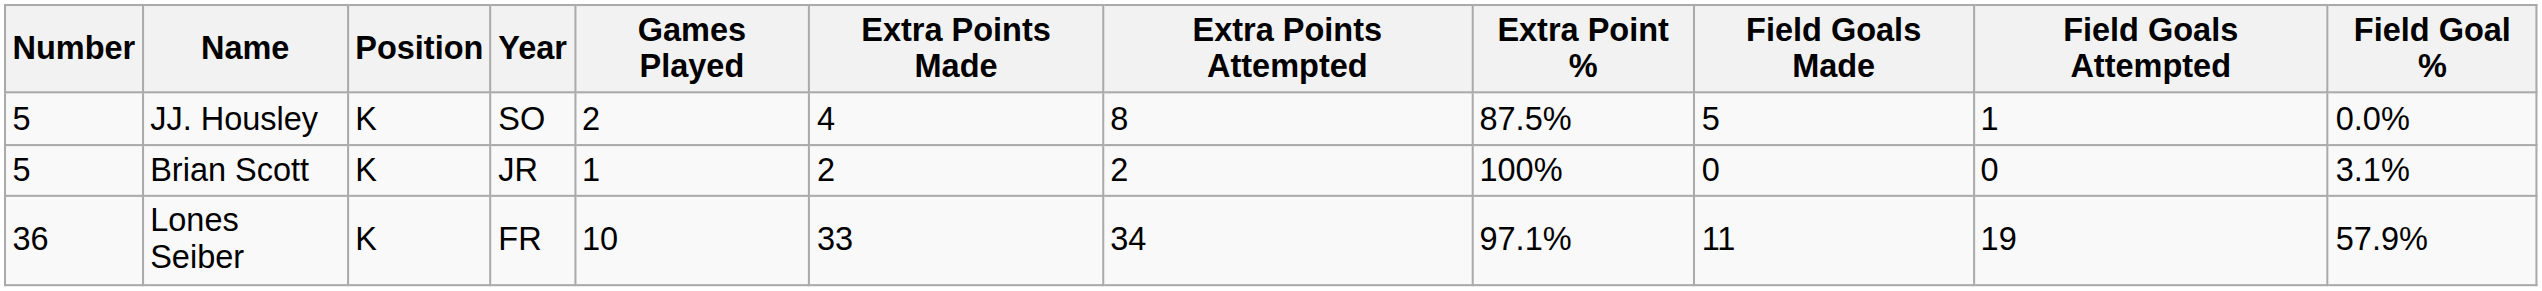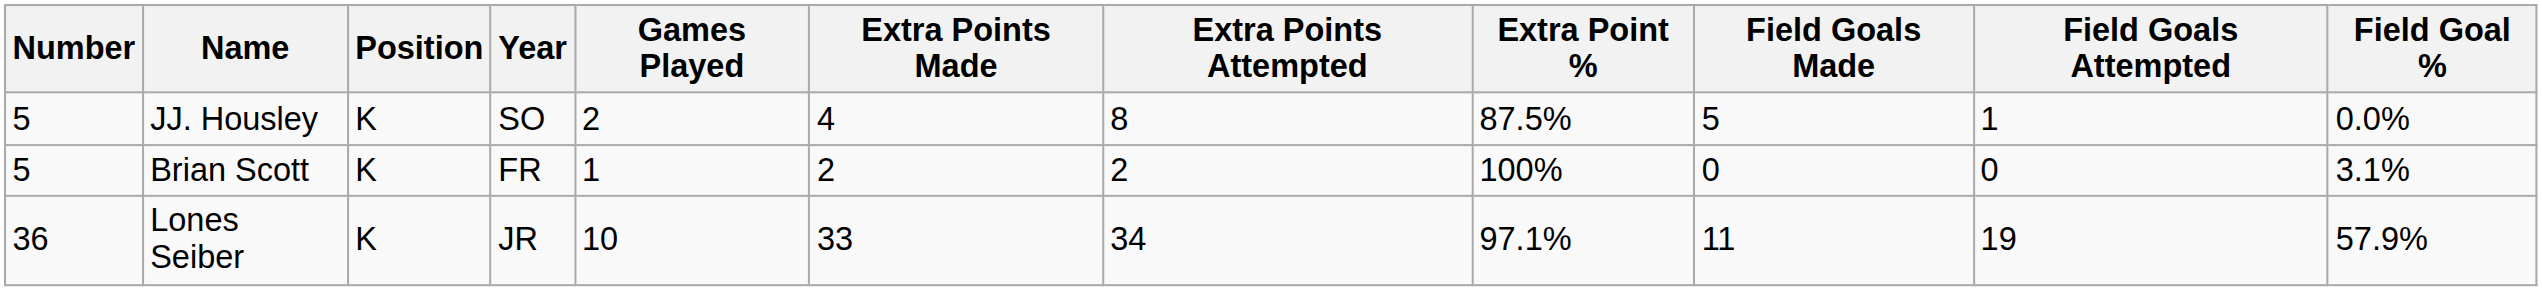 <table class="wikitable sortable mw-collapsible">
 <tr>
 <th>Number</th>
 <th>Name</th>
 <th>Position</th>
 <th>Year</th>
 <th>Games Played</th>
 <th>Extra Points Made</th>
 <th>Extra Points Attempted</th>
 <th>Extra Point %</th>
 <th>Field Goals Made</th>
 <th>Field Goals Attempted</th>
 <th>Field Goal %</th>
 </tr>
 <tr>
 <td>5</td>
 <td>JJ. Housley</td>
 <td>K</td>
 <td>SO</td>
 <td>2</td>
 <td>4</td>
 <td>8</td>
 <td>87.5%</td>
 <td>5</td>
 <td>1</td>
 <td>0.0%</td>
 </tr>
 <tr>
 <td>5</td>
 <td>Brian Scott</td>
 <td>K</td>
-<td>JR</td>
+<td>FR</td>
 <td>1</td>
 <td>2</td>
 <td>2</td>
 <td>100%</td>
 <td>0</td>
 <td>0</td>
 <td>3.1%</td>
 </tr>
 <tr>
 <td>36</td>
 <td>Lones Seiber</td>
 <td>K</td>
-<td>FR</td>
+<td>JR</td>
 <td>10</td>
 <td>33</td>
 <td>34</td>
 <td>97.1%</td>
 <td>11</td>
 <td>19</td>
 <td>57.9%</td>
 </tr>
 </table>
